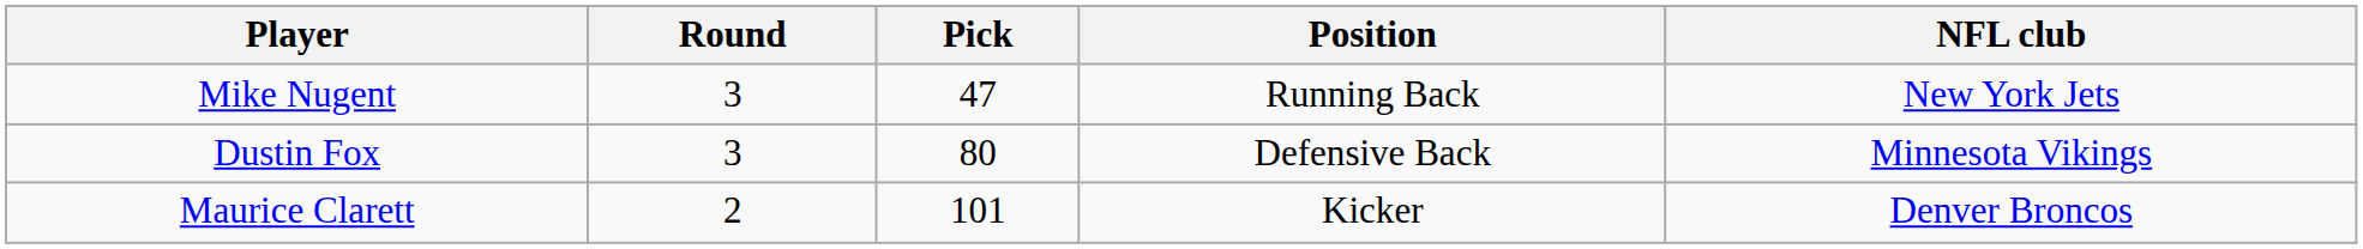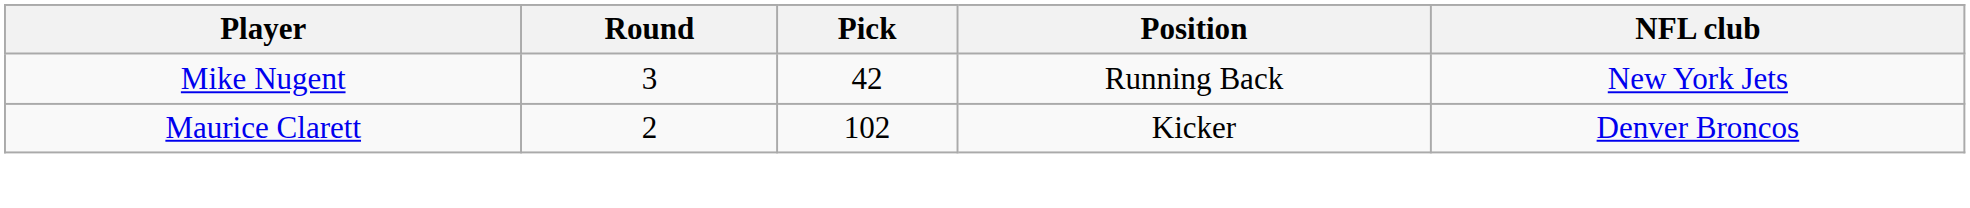 <table class="wikitable" width="80%">
 <tr>
 <th>Player</th>
 <th>Round</th>
 <th>Pick</th>
 <th>Position</th>
 <th>NFL club</th>
 </tr>
 <tr align="center" bgcolor="">
 <td><a href='#'>Mike Nugent</a></td>
 <td>3</td>
-<td>47</td>
+<td>42</td>
 <td>Running Back</td>
 <td><a href='#'>New York Jets</a></td>
 </tr>
 <tr align="center" bgcolor="">
-<td><a href='#'>Dustin Fox</a></td>
-<td>3</td>
-<td>80</td>
-<td>Defensive Back</td>
-<td><a href='#'>Minnesota Vikings</a></td>
-</tr>
-<tr align="center" bgcolor="">
 <td><a href='#'>Maurice Clarett</a></td>
 <td>2</td>
-<td>101</td>
+<td>102</td>
 <td>Kicker</td>
 <td><a href='#'>Denver Broncos</a></td>
 </tr>
 </table>
